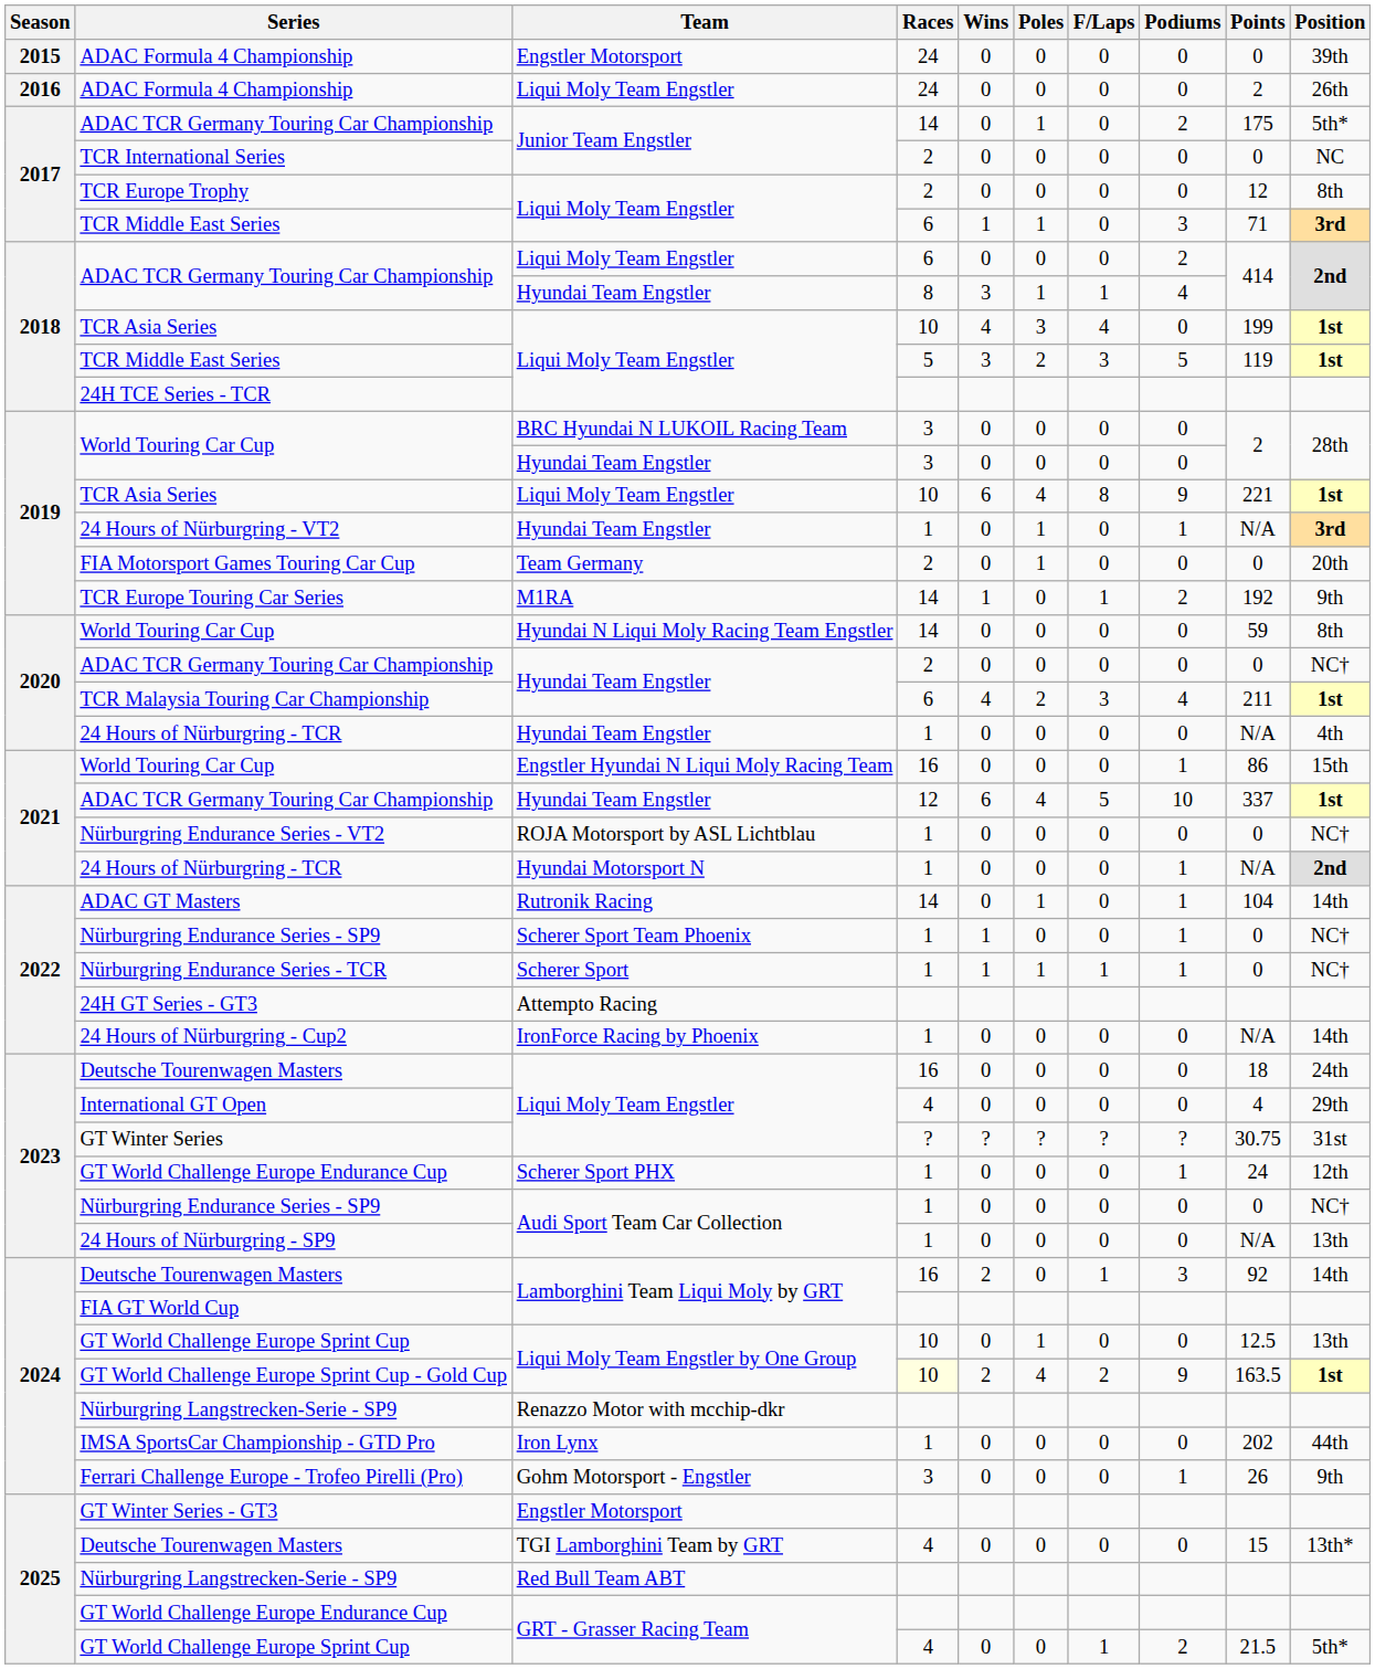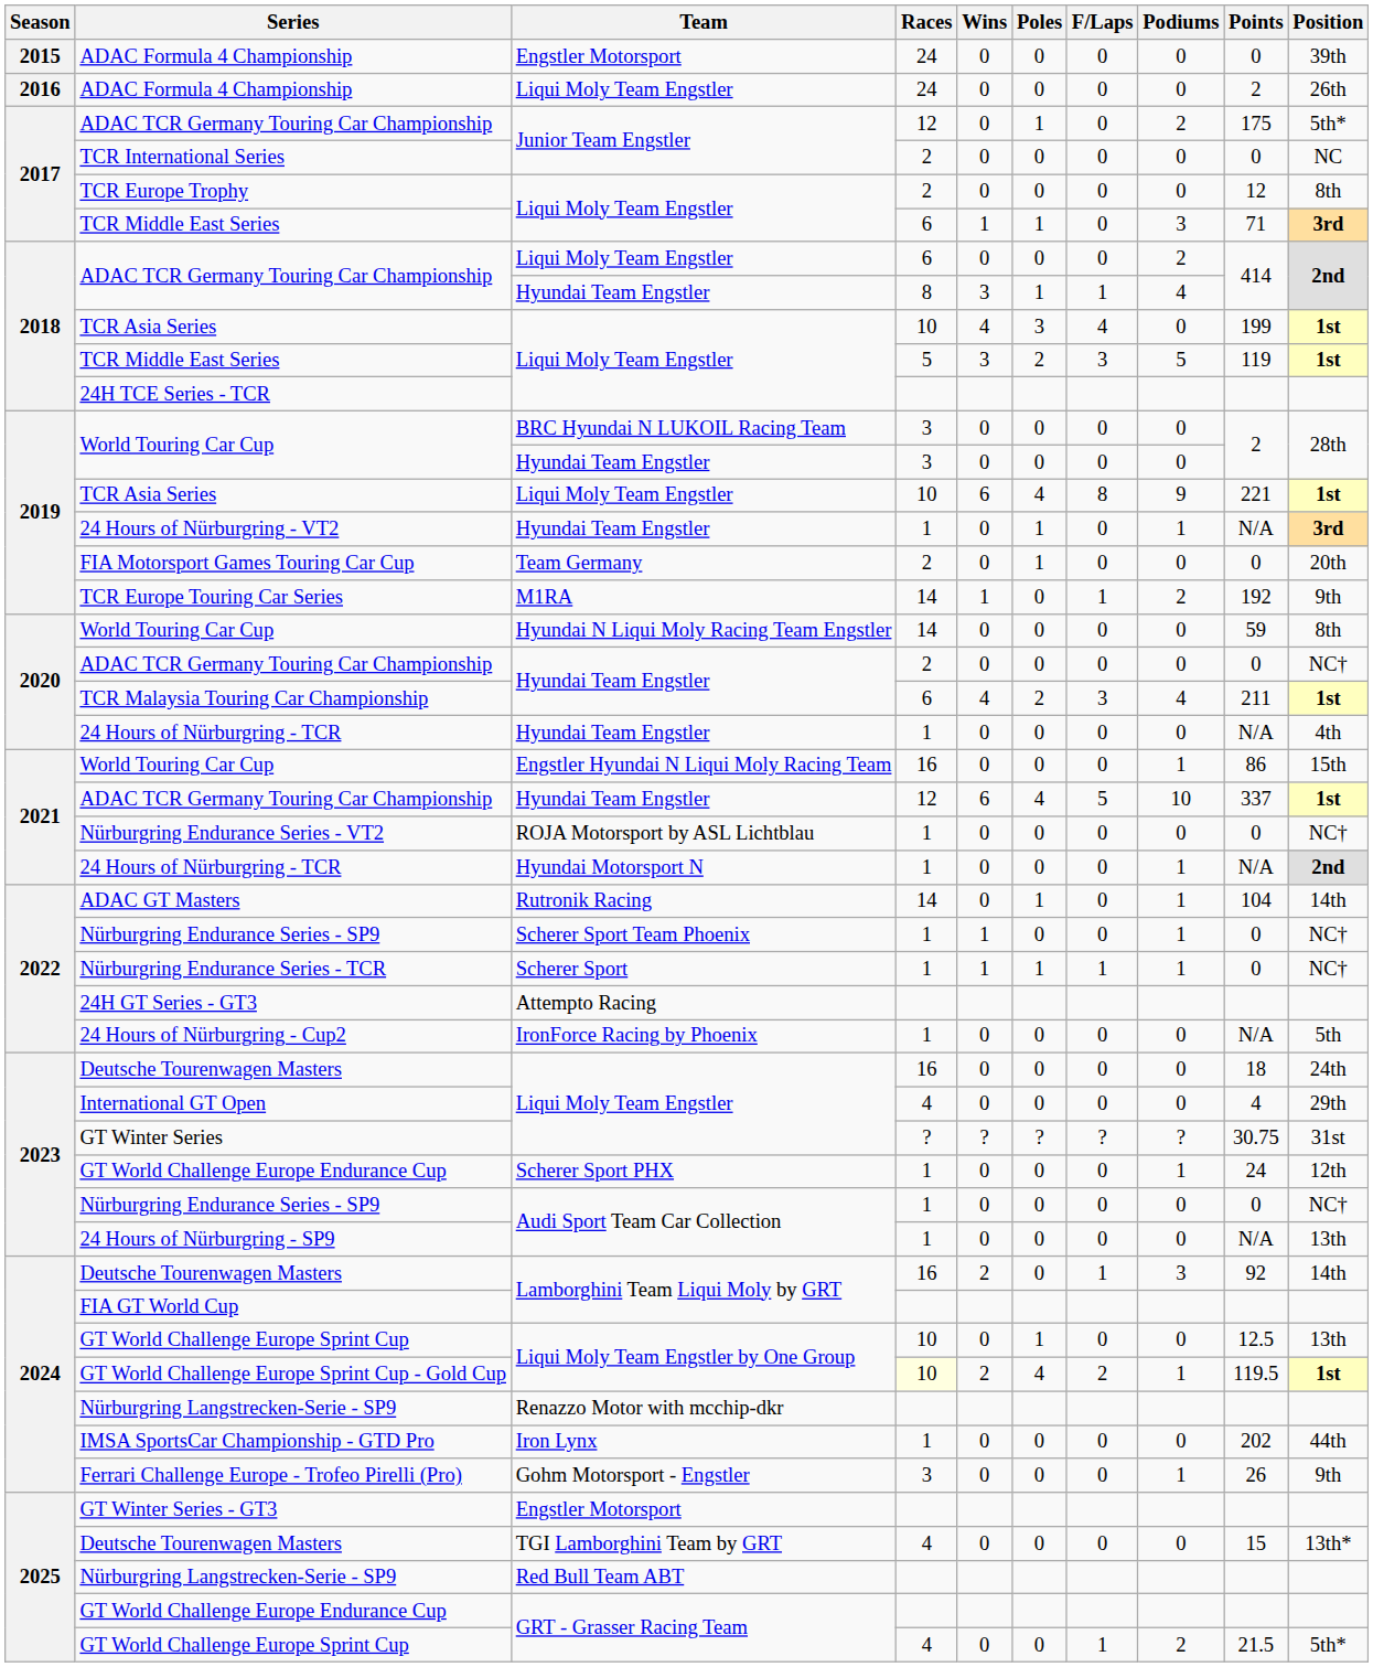 <table class="wikitable" style="font-size: 90%; text-align:center">
 <tr>
 <th>Season</th>
 <th>Series</th>
 <th>Team</th>
 <th>Races</th>
 <th>Wins</th>
 <th>Poles</th>
 <th>F/Laps</th>
 <th>Podiums</th>
 <th>Points</th>
 <th>Position</th>
 </tr>
 <tr>
 <th>2015</th>
 <td align=left><a href='#'>ADAC Formula 4 Championship</a></td>
 <td align=left><a href='#'>Engstler Motorsport</a></td>
 <td>24</td>
 <td>0</td>
 <td>0</td>
 <td>0</td>
 <td>0</td>
 <td>0</td>
 <td>39th</td>
 </tr>
 <tr>
 <th>2016</th>
 <td align=left><a href='#'>ADAC Formula 4 Championship</a></td>
 <td align=left><a href='#'>Liqui Moly Team Engstler</a></td>
 <td>24</td>
 <td>0</td>
 <td>0</td>
 <td>0</td>
 <td>0</td>
 <td>2</td>
 <td>26th</td>
 </tr>
 <tr>
 <th rowspan="4">2017</th>
 <td align=left nowrap><a href='#'>ADAC TCR Germany Touring Car Championship</a></td>
 <td rowspan="2" align=left><a href='#'>Junior Team Engstler</a></td>
-<td>14</td>
+<td>12</td>
 <td>0</td>
 <td>1</td>
 <td>0</td>
 <td>2</td>
 <td>175</td>
 <td>5th*</td>
 </tr>
 <tr>
 <td align=left><a href='#'>TCR International Series</a></td>
 <td>2</td>
 <td>0</td>
 <td>0</td>
 <td>0</td>
 <td>0</td>
 <td>0</td>
 <td>NC</td>
 </tr>
 <tr>
 <td align=left><a href='#'>TCR Europe Trophy</a></td>
 <td rowspan="2" align=left><a href='#'>Liqui Moly Team Engstler</a></td>
 <td>2</td>
 <td>0</td>
 <td>0</td>
 <td>0</td>
 <td>0</td>
 <td>12</td>
 <td>8th</td>
 </tr>
 <tr>
 <td align=left><a href='#'>TCR Middle East Series</a></td>
 <td>6</td>
 <td>1</td>
 <td>1</td>
 <td>0</td>
 <td>3</td>
 <td>71</td>
 <td style="background:#FFDF9F;"><strong>3rd</strong></td>
 </tr>
 <tr>
 <th rowspan="5">2018</th>
 <td rowspan="2" align=left><a href='#'>ADAC TCR Germany Touring Car Championship</a></td>
 <td align=left><a href='#'>Liqui Moly Team Engstler</a></td>
 <td>6</td>
 <td>0</td>
 <td>0</td>
 <td>0</td>
 <td>2</td>
 <td rowspan="2">414</td>
 <td rowspan="2" style="background:#DFDFDF;"><strong>2nd</strong></td>
 </tr>
 <tr>
 <td align=left><a href='#'>Hyundai Team Engstler</a></td>
 <td>8</td>
 <td>3</td>
 <td>1</td>
 <td>1</td>
 <td>4</td>
 </tr>
 <tr>
 <td align=left><a href='#'>TCR Asia Series</a></td>
 <td rowspan="3" align="left"><a href='#'>Liqui Moly Team Engstler</a></td>
 <td>10</td>
 <td>4</td>
 <td>3</td>
 <td>4</td>
 <td>0</td>
 <td>199</td>
 <td style="background:#FFFFBF;"><strong>1st</strong></td>
 </tr>
 <tr>
 <td align=left><a href='#'>TCR Middle East Series</a></td>
 <td>5</td>
 <td>3</td>
 <td>2</td>
 <td>3</td>
 <td>5</td>
 <td>119</td>
 <td style="background:#FFFFBF;"><strong>1st</strong></td>
 </tr>
 <tr>
 <td align=left><a href='#'>24H TCE Series - TCR</a></td>
 <td></td>
 <td></td>
 <td></td>
 <td></td>
 <td></td>
 <td></td>
 <td></td>
 </tr>
 <tr>
 <th rowspan="6">2019</th>
 <td rowspan="2" align=left><a href='#'>World Touring Car Cup</a></td>
 <td align=left><a href='#'>BRC Hyundai N LUKOIL Racing Team</a></td>
 <td>3</td>
 <td>0</td>
 <td>0</td>
 <td>0</td>
 <td>0</td>
 <td rowspan="2">2</td>
 <td rowspan="2">28th</td>
 </tr>
 <tr>
 <td align=left><a href='#'>Hyundai Team Engstler</a></td>
 <td>3</td>
 <td>0</td>
 <td>0</td>
 <td>0</td>
 <td>0</td>
 </tr>
 <tr>
 <td align=left><a href='#'>TCR Asia Series</a></td>
 <td align=left><a href='#'>Liqui Moly Team Engstler</a></td>
 <td>10</td>
 <td>6</td>
 <td>4</td>
 <td>8</td>
 <td>9</td>
 <td>221</td>
 <td style="background:#FFFFBF;"><strong>1st</strong></td>
 </tr>
 <tr>
 <td align=left><a href='#'>24 Hours of Nürburgring - VT2</a></td>
 <td align=left><a href='#'>Hyundai Team Engstler</a></td>
 <td>1</td>
 <td>0</td>
 <td>1</td>
 <td>0</td>
 <td>1</td>
 <td>N/A</td>
 <td style="background:#FFDF9F;"><strong>3rd</strong></td>
 </tr>
 <tr>
 <td align=left><a href='#'>FIA Motorsport Games Touring Car Cup</a></td>
 <td align=left><a href='#'>Team Germany</a></td>
 <td>2</td>
 <td>0</td>
 <td>1</td>
 <td>0</td>
 <td>0</td>
 <td>0</td>
 <td>20th</td>
 </tr>
 <tr>
 <td align=left><a href='#'>TCR Europe Touring Car Series</a></td>
 <td align=left><a href='#'>M1RA</a></td>
 <td>14</td>
 <td>1</td>
 <td>0</td>
 <td>1</td>
 <td>2</td>
 <td>192</td>
 <td>9th</td>
 </tr>
 <tr>
 <th rowspan="4">2020</th>
 <td align=left><a href='#'>World Touring Car Cup</a></td>
 <td align=left nowrap><a href='#'>Hyundai N Liqui Moly Racing Team Engstler</a></td>
 <td>14</td>
 <td>0</td>
 <td>0</td>
 <td>0</td>
 <td>0</td>
 <td>59</td>
 <td>8th</td>
 </tr>
 <tr>
 <td align=left><a href='#'>ADAC TCR Germany Touring Car Championship</a></td>
 <td rowspan="2" align=left><a href='#'>Hyundai Team Engstler</a></td>
 <td>2</td>
 <td>0</td>
 <td>0</td>
 <td>0</td>
 <td>0</td>
 <td>0</td>
 <td>NC†</td>
 </tr>
 <tr>
 <td align=left><a href='#'>TCR Malaysia Touring Car Championship</a></td>
 <td>6</td>
 <td>4</td>
 <td>2</td>
 <td>3</td>
 <td>4</td>
 <td>211</td>
 <td style="background:#FFFFBF;"><strong>1st</strong></td>
 </tr>
 <tr>
 <td align=left><a href='#'>24 Hours of Nürburgring - TCR</a></td>
 <td align=left><a href='#'>Hyundai Team Engstler</a></td>
 <td>1</td>
 <td>0</td>
 <td>0</td>
 <td>0</td>
 <td>0</td>
 <td>N/A</td>
 <td>4th</td>
 </tr>
 <tr>
 <th rowspan="4">2021</th>
 <td align=left><a href='#'>World Touring Car Cup</a></td>
 <td align=left><a href='#'>Engstler Hyundai N Liqui Moly Racing Team</a></td>
 <td>16</td>
 <td>0</td>
 <td>0</td>
 <td>0</td>
 <td>1</td>
 <td>86</td>
 <td>15th</td>
 </tr>
 <tr>
 <td align=left><a href='#'>ADAC TCR Germany Touring Car Championship</a></td>
 <td align=left><a href='#'>Hyundai Team Engstler</a></td>
 <td>12</td>
 <td>6</td>
 <td>4</td>
 <td>5</td>
 <td>10</td>
 <td>337</td>
 <td style="background:#FFFFBF;"><strong>1st</strong></td>
 </tr>
 <tr>
 <td align=left><a href='#'>Nürburgring Endurance Series - VT2</a></td>
 <td align=left>ROJA Motorsport by ASL Lichtblau</td>
 <td>1</td>
 <td>0</td>
 <td>0</td>
 <td>0</td>
 <td>0</td>
 <td>0</td>
 <td>NC†</td>
 </tr>
 <tr>
 <td align=left><a href='#'>24 Hours of Nürburgring - TCR</a></td>
 <td align=left><a href='#'>Hyundai Motorsport N</a></td>
 <td>1</td>
 <td>0</td>
 <td>0</td>
 <td>0</td>
 <td>1</td>
 <td>N/A</td>
 <td style="background:#DFDFDF;"><strong>2nd</strong></td>
 </tr>
 <tr>
 <th rowspan="5">2022</th>
 <td align=left><a href='#'>ADAC GT Masters</a></td>
 <td align=left><a href='#'>Rutronik Racing</a></td>
 <td>14</td>
 <td>0</td>
 <td>1</td>
 <td>0</td>
 <td>1</td>
 <td>104</td>
 <td>14th</td>
 </tr>
 <tr>
 <td align=left><a href='#'>Nürburgring Endurance Series - SP9</a></td>
 <td align=left><a href='#'>Scherer Sport Team Phoenix</a></td>
 <td>1</td>
 <td>1</td>
 <td>0</td>
 <td>0</td>
 <td>1</td>
 <td>0</td>
 <td>NC†</td>
 </tr>
 <tr>
 <td align=left><a href='#'>Nürburgring Endurance Series - TCR</a></td>
 <td align=left><a href='#'>Scherer Sport</a></td>
 <td>1</td>
 <td>1</td>
 <td>1</td>
 <td>1</td>
 <td>1</td>
 <td>0</td>
 <td>NC†</td>
 </tr>
 <tr>
 <td align=left><a href='#'>24H GT Series - GT3</a></td>
 <td align=left>Attempto Racing</td>
 <td></td>
 <td></td>
 <td></td>
 <td></td>
 <td></td>
 <td></td>
 <td></td>
 </tr>
 <tr>
 <td align=left><a href='#'>24 Hours of Nürburgring - Cup2</a></td>
 <td align=left><a href='#'>IronForce Racing by Phoenix</a></td>
 <td>1</td>
 <td>0</td>
 <td>0</td>
 <td>0</td>
 <td>0</td>
 <td>N/A</td>
-<td>14th</td>
+<td>5th</td>
 </tr>
 <tr>
 <th rowspan="6">2023</th>
 <td align=left><a href='#'>Deutsche Tourenwagen Masters</a></td>
 <td rowspan="3" align="left"><a href='#'>Liqui Moly Team Engstler</a></td>
 <td>16</td>
 <td>0</td>
 <td>0</td>
 <td>0</td>
 <td>0</td>
 <td>18</td>
 <td>24th</td>
 </tr>
 <tr>
 <td align=left><a href='#'>International GT Open</a></td>
 <td>4</td>
 <td>0</td>
 <td>0</td>
 <td>0</td>
 <td>0</td>
 <td>4</td>
 <td>29th</td>
 </tr>
 <tr>
 <td align=left>GT Winter Series</td>
 <td>?</td>
 <td>?</td>
 <td>?</td>
 <td>?</td>
 <td>?</td>
 <td>30.75</td>
 <td>31st</td>
 </tr>
 <tr>
 <td align=left><a href='#'>GT World Challenge Europe Endurance Cup</a></td>
 <td align=left><a href='#'>Scherer Sport PHX</a></td>
 <td>1</td>
 <td>0</td>
 <td>0</td>
 <td>0</td>
 <td>1</td>
 <td>24</td>
 <td>12th</td>
 </tr>
 <tr>
 <td align=left><a href='#'>Nürburgring Endurance Series - SP9</a></td>
 <td rowspan="2" align=left><a href='#'>Audi Sport</a> Team Car Collection</td>
 <td>1</td>
 <td>0</td>
 <td>0</td>
 <td>0</td>
 <td>0</td>
 <td>0</td>
 <td>NC†</td>
 </tr>
 <tr>
 <td align="left"><a href='#'>24 Hours of Nürburgring - SP9</a></td>
 <td>1</td>
 <td>0</td>
 <td>0</td>
 <td>0</td>
 <td>0</td>
 <td>N/A</td>
 <td>13th</td>
 </tr>
 <tr>
 <th rowspan="7">2024</th>
 <td align=left><a href='#'>Deutsche Tourenwagen Masters</a></td>
 <td rowspan="2" align="left"><a href='#'>Lamborghini</a> Team <a href='#'>Liqui Moly</a> by <a href='#'>GRT</a></td>
 <td>16</td>
 <td>2</td>
 <td>0</td>
 <td>1</td>
 <td>3</td>
 <td>92</td>
 <td>14th</td>
 </tr>
 <tr>
 <td align=left><a href='#'>FIA GT World Cup</a></td>
 <td></td>
 <td></td>
 <td></td>
 <td></td>
 <td></td>
 <td></td>
 <td></td>
 </tr>
 <tr>
 <td align=left><a href='#'>GT World Challenge Europe Sprint Cup</a></td>
 <td align=left rowspan=2><a href='#'>Liqui Moly Team Engstler by One Group</a></td>
 <td>10</td>
 <td>0</td>
 <td>1</td>
 <td>0</td>
 <td>0</td>
 <td>12.5</td>
 <td>13th</td>
 </tr>
 <tr>
 <td align=left nowrap><a href='#'>GT World Challenge Europe Sprint Cup - Gold Cup</a></td>
 <td style="background: lightyellow;">10</td>
 <td>2</td>
 <td>4</td>
 <td>2</td>
-<td>9</td>
-<td>163.5</td>
+<td>1</td>
+<td>119.5</td>
 <td style="background:#FFFFBF;"><strong>1st</strong></td>
 </tr>
 <tr>
 <td align=left><a href='#'>Nürburgring Langstrecken-Serie - SP9</a></td>
 <td align=left>Renazzo Motor with mcchip-dkr</td>
 <td></td>
 <td></td>
 <td></td>
 <td></td>
 <td></td>
 <td></td>
 <td></td>
 </tr>
 <tr>
 <td align=left><a href='#'>IMSA SportsCar Championship - GTD Pro</a></td>
 <td align=left><a href='#'>Iron Lynx</a></td>
 <td>1</td>
 <td>0</td>
 <td>0</td>
 <td>0</td>
 <td>0</td>
 <td>202</td>
 <td>44th</td>
 </tr>
 <tr>
 <td align="left"><a href='#'>Ferrari Challenge Europe - Trofeo Pirelli (Pro)</a></td>
 <td align="left">Gohm Motorsport - <a href='#'>Engstler</a></td>
 <td>3</td>
 <td>0</td>
 <td>0</td>
 <td>0</td>
 <td>1</td>
 <td>26</td>
 <td>9th</td>
 </tr>
 <tr>
 <th rowspan="5">2025</th>
 <td align=left><a href='#'>GT Winter Series - GT3</a></td>
 <td align=left><a href='#'>Engstler Motorsport</a></td>
 <td></td>
 <td></td>
 <td></td>
 <td></td>
 <td></td>
 <td></td>
 <td></td>
 </tr>
 <tr>
 <td align=left><a href='#'>Deutsche Tourenwagen Masters</a></td>
 <td align=left>TGI <a href='#'>Lamborghini</a> Team by <a href='#'>GRT</a></td>
 <td>4</td>
 <td>0</td>
 <td>0</td>
 <td>0</td>
 <td>0</td>
 <td>15</td>
 <td>13th*</td>
 </tr>
 <tr>
 <td align=left><a href='#'>Nürburgring Langstrecken-Serie - SP9</a></td>
 <td align=left><a href='#'>Red Bull Team ABT</a></td>
 <td></td>
 <td></td>
 <td></td>
 <td></td>
 <td></td>
 <td></td>
 <td></td>
 </tr>
 <tr>
 <td align=left><a href='#'>GT World Challenge Europe Endurance Cup</a></td>
 <td rowspan="2" align="left"><a href='#'>GRT - Grasser Racing Team</a></td>
 <td></td>
 <td></td>
 <td></td>
 <td></td>
 <td></td>
 <td></td>
 <td></td>
 </tr>
 <tr>
 <td align=left><a href='#'>GT World Challenge Europe Sprint Cup</a></td>
 <td>4</td>
 <td>0</td>
 <td>0</td>
 <td>1</td>
 <td>2</td>
 <td>21.5</td>
 <td>5th*</td>
 </tr>
 </table>
